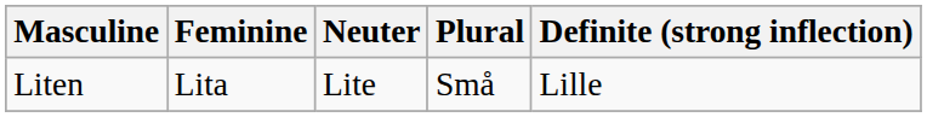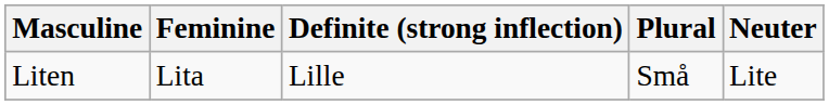 <table class="wikitable">
 <tr>
 <th>Masculine</th>
 <th>Feminine</th>
+<th>Definite (strong inflection)</th>
+<th>Plural</th>
 <th>Neuter</th>
-<th>Plural</th>
-<th>Definite (strong inflection)</th>
 </tr>
 <tr>
 <td>Liten</td>
 <td>Lita</td>
+<td>Lille</td>
+<td>Små</td>
 <td>Lite</td>
-<td>Små</td>
-<td>Lille</td>
 </tr>
 </table>
